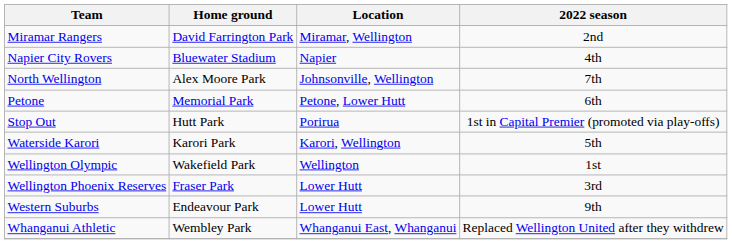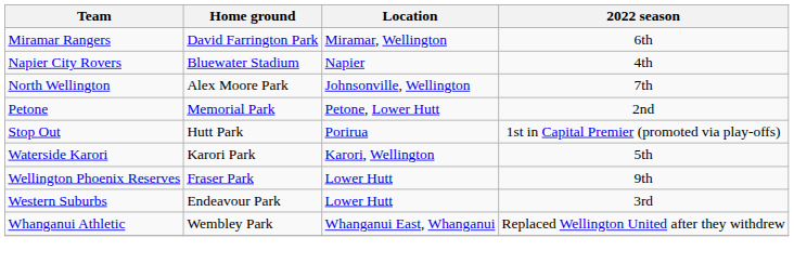 <table class="wikitable sortable">
 <tr>
 <th>Team</th>
 <th>Home ground</th>
 <th>Location</th>
 <th>2022 season</th>
 </tr>
 <tr>
 <td><a href='#'>Miramar Rangers</a></td>
 <td><a href='#'>David Farrington Park</a></td>
 <td><a href='#'>Miramar</a>, <a href='#'>Wellington</a></td>
-<td align="center">2nd</td>
+<td align="center">6th</td>
 </tr>
 <tr>
 <td><a href='#'>Napier City Rovers</a></td>
 <td><a href='#'>Bluewater Stadium</a></td>
 <td><a href='#'>Napier</a></td>
 <td align="center">4th</td>
 </tr>
 <tr>
 <td><a href='#'>North Wellington</a></td>
 <td>Alex Moore Park</td>
 <td><a href='#'>Johnsonville</a>, <a href='#'>Wellington</a></td>
 <td align="center">7th</td>
 </tr>
 <tr>
 <td><a href='#'>Petone</a></td>
 <td><a href='#'>Memorial Park</a></td>
 <td><a href='#'>Petone</a>, <a href='#'>Lower Hutt</a></td>
-<td align="center">6th</td>
+<td align="center">2nd</td>
 </tr>
 <tr>
 <td><a href='#'>Stop Out</a></td>
 <td>Hutt Park</td>
 <td><a href='#'>Porirua</a></td>
 <td align="center">1st in <a href='#'>Capital Premier</a> (promoted via play-offs)</td>
 </tr>
 <tr>
 <td><a href='#'>Waterside Karori</a></td>
 <td>Karori Park</td>
 <td><a href='#'>Karori</a>, <a href='#'>Wellington</a></td>
 <td align="center">5th</td>
 </tr>
 <tr>
-<td><a href='#'>Wellington Olympic</a></td>
-<td>Wakefield Park</td>
-<td><a href='#'>Wellington</a></td>
-<td align="center">1st</td>
-</tr>
-<tr>
 <td><a href='#'>Wellington Phoenix Reserves</a></td>
 <td><a href='#'>Fraser Park</a></td>
 <td><a href='#'>Lower Hutt</a></td>
-<td align="center">3rd</td>
+<td align="center">9th</td>
 </tr>
 <tr>
 <td><a href='#'>Western Suburbs</a></td>
 <td>Endeavour Park</td>
 <td><a href='#'>Lower Hutt</a></td>
-<td align="center">9th</td>
+<td align="center">3rd</td>
 </tr>
 <tr>
 <td><a href='#'>Whanganui Athletic</a></td>
 <td>Wembley Park</td>
 <td><a href='#'>Whanganui East</a>, <a href='#'>Whanganui</a></td>
 <td align="center">Replaced <a href='#'>Wellington United</a> after they withdrew</td>
 </tr>
 <tr>
 </tr>
 </table>
